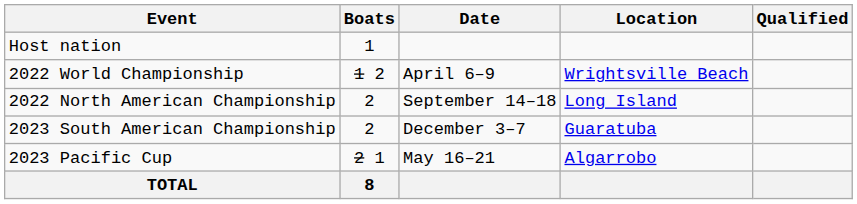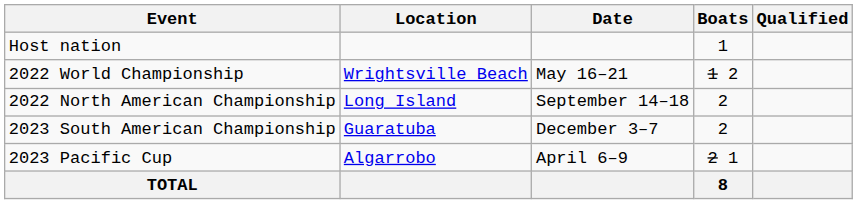 <table class="wikitable">
 <tr>
 <th>Event</th>
+<th>Location</th>
+<th>Date</th>
 <th>Boats</th>
-<th>Date</th>
-<th>Location</th>
 <th>Qualified</th>
 </tr>
 <tr>
 <td>Host nation</td>
-<td align="center">1</td>
 <td></td>
 <td></td>
+<td align="center">1</td>
 <td></td>
 </tr>
 <tr>
 <td>2022 World Championship</td>
+<td> <a href='#'>Wrightsville Beach</a></td>
+<td>May 16–21</td>
 <td align="center"><s>1</s> 2</td>
-<td>April 6–9</td>
-<td> <a href='#'>Wrightsville Beach</a></td>
 <td><br></td>
 </tr>
 <tr>
 <td>2022 North American Championship</td>
+<td> <a href='#'>Long Island</a></td>
+<td>September 14–18</td>
 <td align="center">2</td>
-<td>September 14–18</td>
-<td> <a href='#'>Long Island</a></td>
 <td><br></td>
 </tr>
 <tr>
 <td>2023 South American Championship</td>
+<td> <a href='#'>Guaratuba</a></td>
+<td>December 3–7</td>
 <td align="center">2</td>
-<td>December 3–7</td>
-<td> <a href='#'>Guaratuba</a></td>
 <td><br></td>
 </tr>
 <tr>
 <td>2023 Pacific Cup</td>
+<td> <a href='#'>Algarrobo</a></td>
+<td>April 6–9</td>
 <td align="center"><s>2</s> 1</td>
-<td>May 16–21</td>
-<td> <a href='#'>Algarrobo</a></td>
 <td></td>
 </tr>
 <tr>
 <th>TOTAL</th>
-<th>8</th>
 <th></th>
 <th></th>
+<th>8</th>
 <th></th>
 </tr>
 </table>
